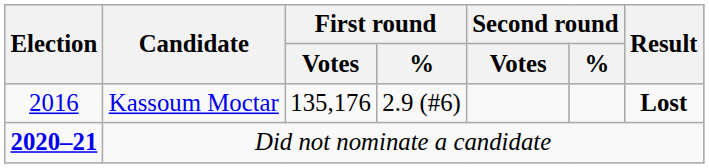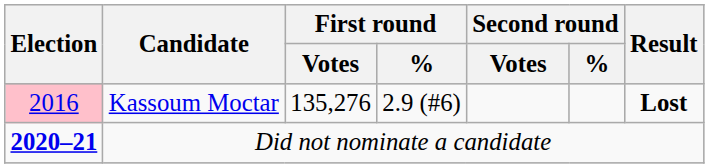 <table class="wikitable" style="text-align:center">
 <tr>
 <th rowspan="2">Election</th>
 <th rowspan="2">Candidate</th>
 <th colspan="2">First round</th>
 <th colspan="2">Second round</th>
 <th rowspan="2">Result</th>
 </tr>
 <tr>
 <th>Votes</th>
 <th>%</th>
 <th>Votes</th>
 <th>%</th>
 </tr>
 <tr>
-<td><a href='#'>2016</a></td>
+<td style="background: pink;"><a href='#'>2016</a></td>
 <td><a href='#'>Kassoum Moctar</a></td>
-<td>135,176</td>
+<td>135,276</td>
 <td>2.9 (#6)</td>
 <td></td>
 <td></td>
 <td><strong>Lost</strong> </td>
 </tr>
 <tr>
 <td><strong><a href='#'>2020–21</a></strong></td>
 <td colspan = "7"><em>Did not nominate a candidate</em></td>
 </tr>
 </table>
